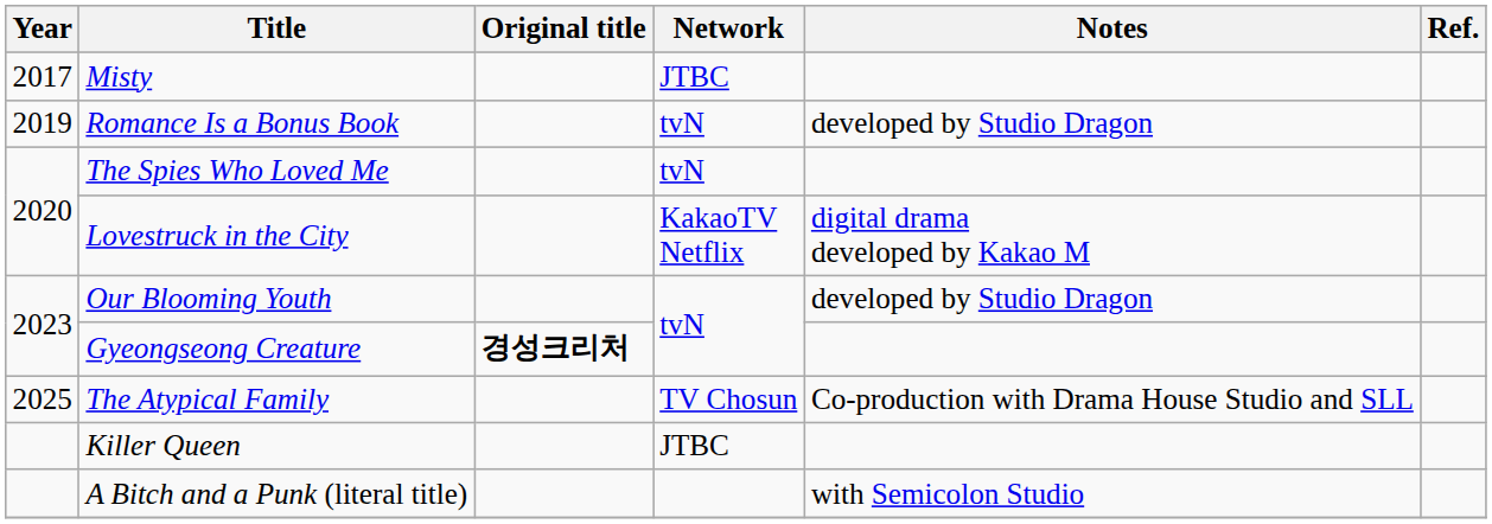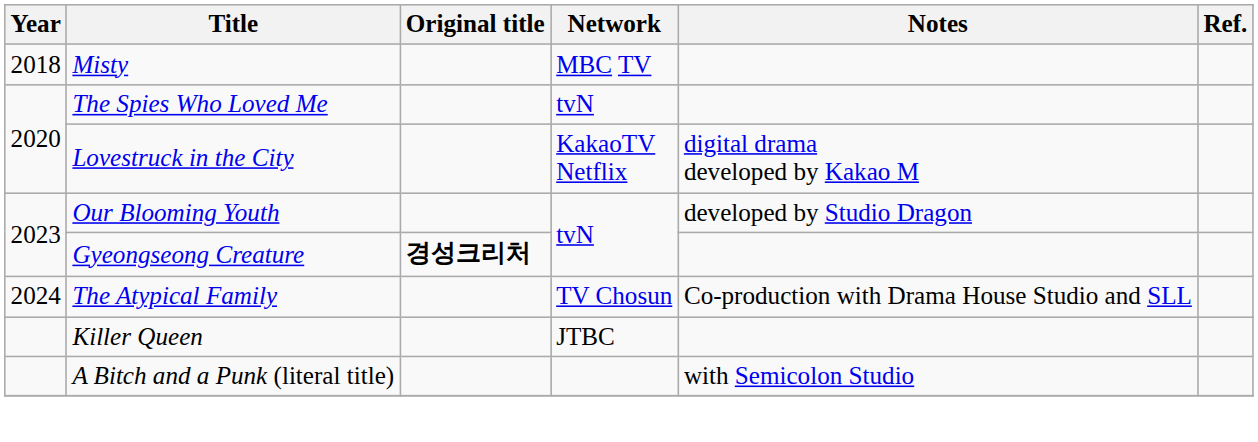 <table class="wikitable">
 <tr>
 <th>Year</th>
 <th>Title</th>
 <th>Original title</th>
 <th>Network</th>
 <th>Notes</th>
 <th>Ref.</th>
 </tr>
 <tr>
-<td>2017</td>
+<td>2018</td>
 <td><em><a href='#'>Misty</a></em></td>
 <td></td>
-<td><a href='#'>JTBC</a></td>
+<td><a href='#'>MBC</a> <a href='#'>TV</a></td>
 <td></td>
-<td></td>
-</tr>
-<tr>
-<td>2019</td>
-<td><em><a href='#'>Romance Is a Bonus Book</a></em></td>
-<td></td>
-<td><a href='#'>tvN</a></td>
-<td>developed by <a href='#'>Studio Dragon</a></td>
 <td></td>
 </tr>
 <tr>
 <td rowspan="2">2020</td>
 <td><em><a href='#'>The Spies Who Loved Me</a></em></td>
 <td></td>
 <td><a href='#'>tvN</a></td>
 <td></td>
 <td></td>
 </tr>
 <tr>
 <td><em><a href='#'>Lovestruck in the City</a></em></td>
 <td></td>
 <td><a href='#'>KakaoTV</a><br><a href='#'>Netflix</a></td>
 <td><a href='#'>digital drama</a><br>developed by <a href='#'>Kakao M</a></td>
 <td></td>
 </tr>
 <tr>
 <td rowspan="2">2023</td>
 <td><em><a href='#'>Our Blooming Youth</a></em></td>
 <td></td>
 <td rowspan="2"><a href='#'>tvN</a></td>
 <td>developed by <a href='#'>Studio Dragon</a></td>
 <td></td>
 </tr>
 <tr>
 <td><em><a href='#'>Gyeongseong Creature</a></em></td>
 <td><strong>경성크리처</strong></td>
 <td></td>
 <td></td>
 </tr>
 <tr>
-<td>2025</td>
+<td>2024</td>
 <td><em><a href='#'>The Atypical Family</a></em></td>
 <td></td>
 <td><a href='#'>TV Chosun</a></td>
 <td>Co-production with Drama House Studio and <a href='#'>SLL</a></td>
 <td></td>
 </tr>
 <tr>
 <td></td>
 <td><em>Killer Queen</em></td>
 <td></td>
 <td>JTBC</td>
 <td></td>
 <td></td>
 </tr>
 <tr>
 <td></td>
 <td><em>A Bitch and a Punk</em> (literal title)</td>
 <td></td>
 <td></td>
 <td>with <a href='#'>Semicolon Studio</a></td>
 <td></td>
 </tr>
 <tr>
 </tr>
 </table>
